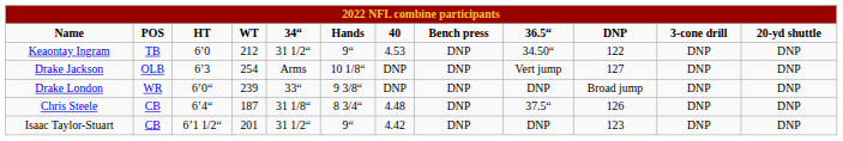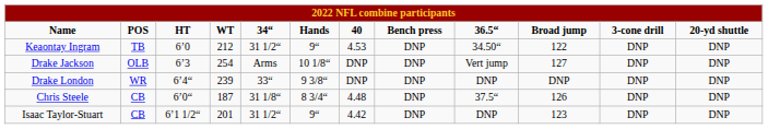 <table class="wikitable sortable" style="width:90%; text-align:center;">
 <tr style="font-weight:bold; background:#990000; color:#FFC72C;">
 <td colspan="14">2022 NFL combine participants</td>
 </tr>
 <tr style="font-weight:bold;">
 <td>Name</td>
 <td>POS</td>
 <td>HT</td>
 <td>WT</td>
 <td>34“</td>
 <td>Hands</td>
 <td>40</td>
 <td>Bench press</td>
 <td>36.5“</td>
-<td>DNP</td>
+<td>Broad jump</td>
 <td>3-cone drill</td>
 <td>20-yd shuttle</td>
 </tr>
 <tr>
 <td><a href='#'>Keaontay Ingram</a></td>
 <td><a href='#'>TB</a></td>
 <td>6’0</td>
 <td>212</td>
 <td>31 1/2“</td>
 <td>9“</td>
 <td>4.53</td>
 <td>DNP</td>
 <td>34.50“</td>
 <td>122</td>
 <td>DNP</td>
 <td>DNP</td>
 </tr>
 <tr>
 <td><a href='#'>Drake Jackson</a></td>
 <td><a href='#'>OLB</a></td>
 <td>6’3</td>
 <td>254</td>
 <td>Arms</td>
 <td>10 1/8“</td>
 <td>DNP</td>
 <td>DNP</td>
 <td>Vert jump</td>
 <td>127</td>
 <td>DNP</td>
 <td>DNP</td>
 </tr>
 <tr>
 <td><a href='#'>Drake London</a></td>
 <td><a href='#'>WR</a></td>
-<td>6’0“</td>
+<td>6’4“</td>
 <td>239</td>
 <td>33“</td>
 <td>9 3/8“</td>
 <td>DNP</td>
 <td>DNP</td>
 <td>DNP</td>
-<td>Broad jump</td>
+<td>DNP</td>
 <td>DNP</td>
 <td>DNP</td>
 </tr>
 <tr>
 <td><a href='#'>Chris Steele</a></td>
 <td><a href='#'>CB</a></td>
-<td>6’4“</td>
+<td>6’0“</td>
 <td>187</td>
 <td>31 1/8“</td>
 <td>8 3/4“</td>
 <td>4.48</td>
 <td>DNP</td>
 <td>37.5“</td>
 <td>126</td>
 <td>DNP</td>
 <td>DNP</td>
 </tr>
 <tr>
 <td>Isaac Taylor-Stuart</td>
 <td><a href='#'>CB</a></td>
 <td>6’1 1/2“</td>
 <td>201</td>
 <td>31 1/2“</td>
 <td>9“</td>
 <td>4.42</td>
 <td>DNP</td>
 <td>DNP</td>
 <td>123</td>
 <td>DNP</td>
 <td>DNP</td>
 </tr>
 </table>
